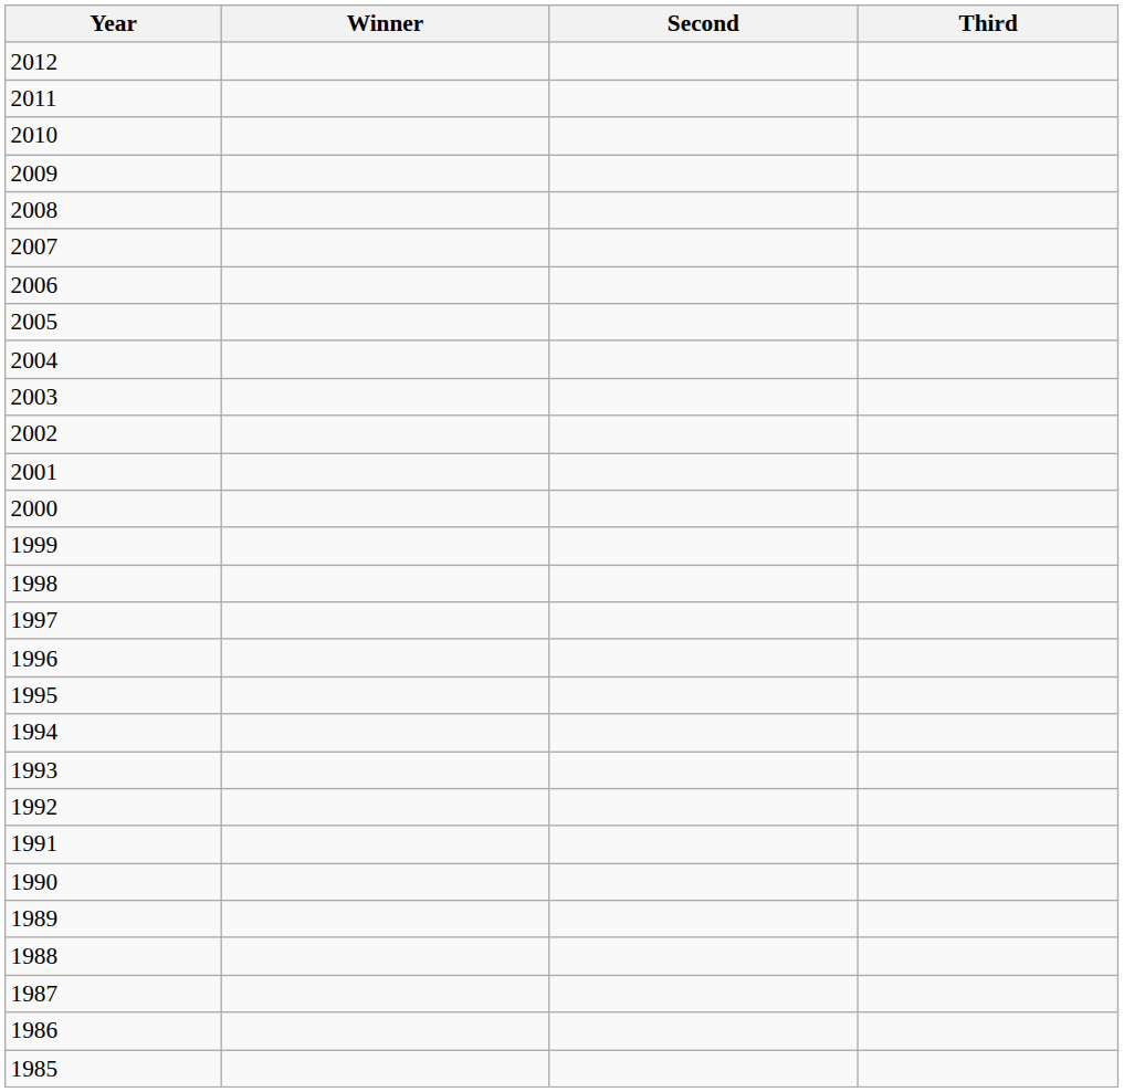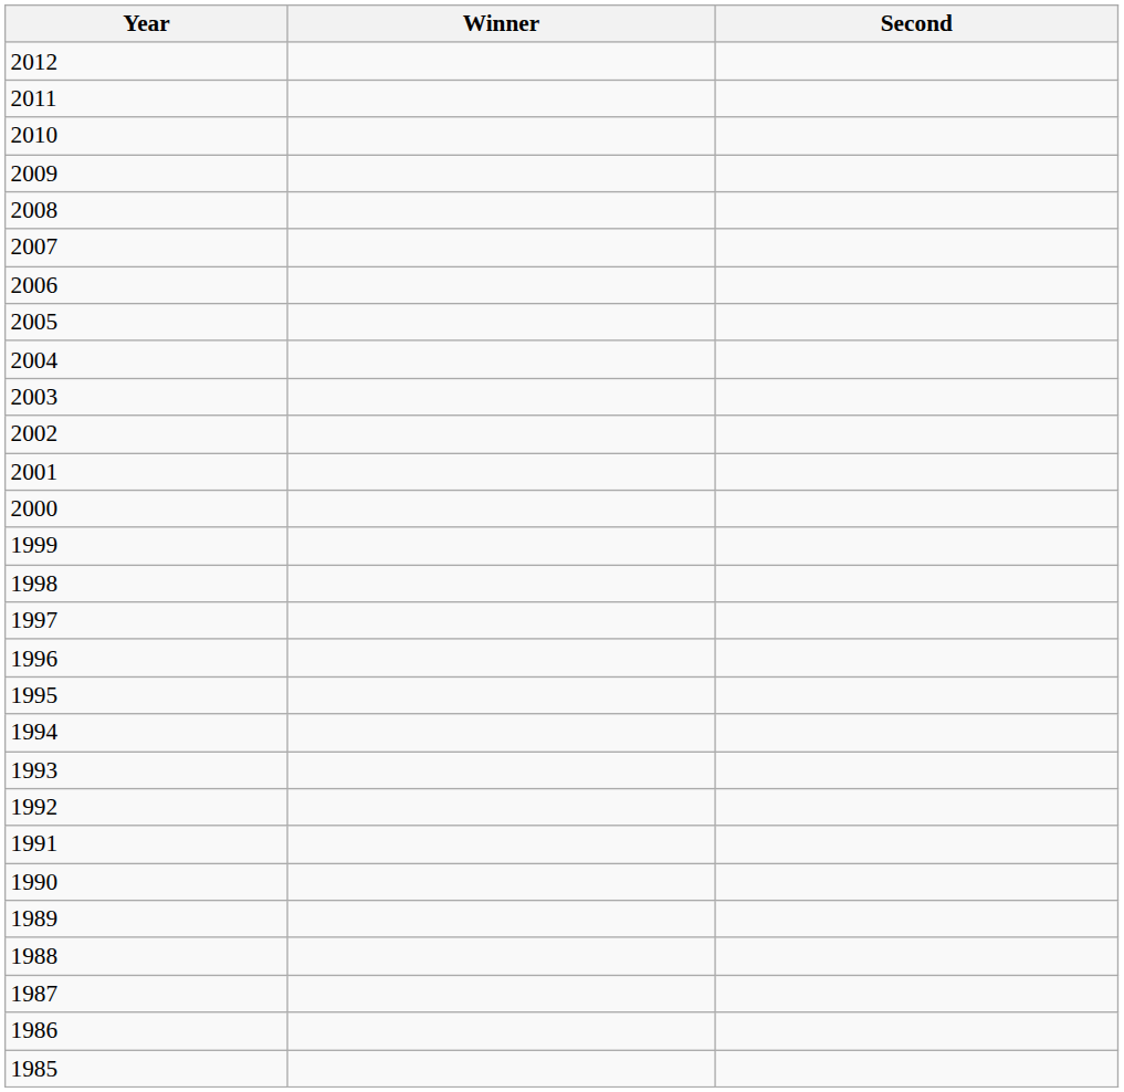 <table class="wikitable" style="font-size:100%" width=60%>
 <tr>
 <th>Year</th>
 <th>Winner</th>
 <th>Second</th>
-<th>Third</th>
 </tr>
 <tr>
 <td>2012</td>
-<td></td>
 <td></td>
 <td></td>
 </tr>
 <tr>
 <td>2011</td>
 <td></td>
 <td></td>
-<td></td>
 </tr>
 <tr>
 <td>2010</td>
-<td></td>
 <td></td>
 <td></td>
 </tr>
 <tr>
 <td>2009</td>
 <td></td>
 <td></td>
-<td></td>
 </tr>
 <tr>
 <td>2008</td>
-<td></td>
 <td></td>
 <td></td>
 </tr>
 <tr>
 <td>2007</td>
 <td></td>
 <td></td>
-<td></td>
 </tr>
 <tr>
 <td>2006</td>
-<td></td>
 <td></td>
 <td></td>
 </tr>
 <tr>
 <td>2005</td>
 <td></td>
 <td></td>
-<td></td>
 </tr>
 <tr>
 <td>2004</td>
-<td></td>
 <td></td>
 <td></td>
 </tr>
 <tr>
 <td>2003</td>
 <td></td>
 <td></td>
-<td></td>
 </tr>
 <tr>
 <td>2002</td>
-<td></td>
 <td></td>
 <td></td>
 </tr>
 <tr>
 <td>2001</td>
 <td></td>
 <td></td>
-<td></td>
 </tr>
 <tr>
 <td>2000</td>
-<td></td>
 <td></td>
 <td></td>
 </tr>
 <tr>
 <td>1999</td>
 <td></td>
 <td></td>
-<td></td>
 </tr>
 <tr>
 <td>1998</td>
-<td></td>
 <td></td>
 <td></td>
 </tr>
 <tr>
 <td>1997</td>
 <td></td>
 <td></td>
-<td></td>
 </tr>
 <tr>
 <td>1996</td>
-<td></td>
 <td></td>
 <td></td>
 </tr>
 <tr>
 <td>1995</td>
 <td></td>
 <td></td>
-<td></td>
 </tr>
 <tr>
 <td>1994</td>
-<td></td>
 <td></td>
 <td></td>
 </tr>
 <tr>
 <td>1993</td>
 <td></td>
 <td></td>
-<td></td>
 </tr>
 <tr>
 <td>1992</td>
-<td></td>
 <td></td>
 <td></td>
 </tr>
 <tr>
 <td>1991</td>
 <td></td>
 <td></td>
-<td></td>
 </tr>
 <tr>
 <td>1990</td>
-<td></td>
 <td></td>
 <td></td>
 </tr>
 <tr>
 <td>1989</td>
 <td></td>
 <td></td>
-<td></td>
 </tr>
 <tr>
 <td>1988</td>
-<td></td>
 <td></td>
 <td></td>
 </tr>
 <tr>
 <td>1987</td>
 <td></td>
 <td></td>
-<td></td>
 </tr>
 <tr>
 <td>1986</td>
-<td></td>
 <td></td>
 <td></td>
 </tr>
 <tr>
 <td>1985</td>
 <td></td>
 <td></td>
-<td></td>
 </tr>
 </table>
